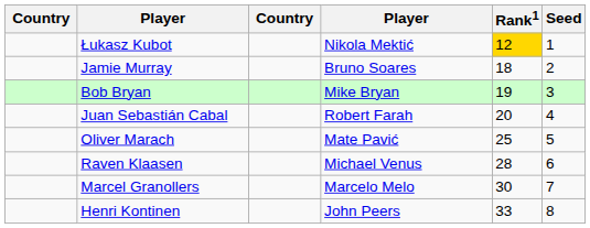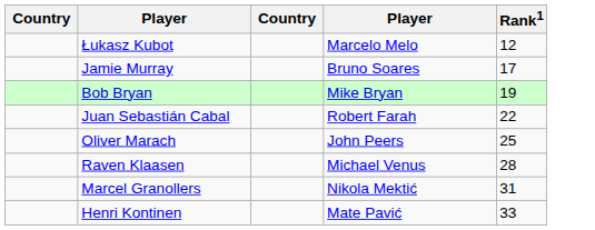 <table class="sortable wikitable">
 <tr>
 <th width="70">Country</th>
 <th width="175">Player</th>
 <th width="70">Country</th>
 <th width="175">Player</th>
 <th>Rank<sup>1</sup></th>
-<th>Seed</th>
 </tr>
 <tr>
 <td></td>
 <td><a href='#'>Łukasz Kubot</a></td>
 <td></td>
-<td><a href='#'>Nikola Mektić</a></td>
-<td style="background: gold;">12</td>
-<td>1</td>
+<td><a href='#'>Marcelo Melo</a></td>
+<td>12</td>
 </tr>
 <tr>
 <td></td>
 <td><a href='#'>Jamie Murray</a></td>
 <td></td>
 <td><a href='#'>Bruno Soares</a></td>
-<td>18</td>
-<td>2</td>
+<td>17</td>
 </tr>
 <tr style="background:#cfc;">
 <td></td>
 <td><a href='#'>Bob Bryan</a></td>
 <td></td>
 <td><a href='#'>Mike Bryan</a></td>
 <td>19</td>
-<td>3</td>
 </tr>
 <tr>
 <td></td>
 <td><a href='#'>Juan Sebastián Cabal</a></td>
 <td></td>
 <td><a href='#'>Robert Farah</a></td>
-<td>20</td>
-<td>4</td>
+<td>22</td>
 </tr>
 <tr>
 <td></td>
 <td><a href='#'>Oliver Marach</a></td>
 <td></td>
-<td><a href='#'>Mate Pavić</a></td>
+<td><a href='#'>John Peers</a></td>
 <td>25</td>
-<td>5</td>
 </tr>
 <tr>
 <td></td>
 <td><a href='#'>Raven Klaasen</a></td>
 <td></td>
 <td><a href='#'>Michael Venus</a></td>
 <td>28</td>
-<td>6</td>
 </tr>
 <tr>
 <td></td>
 <td><a href='#'>Marcel Granollers</a></td>
 <td></td>
-<td><a href='#'>Marcelo Melo</a></td>
-<td>30</td>
-<td>7</td>
+<td><a href='#'>Nikola Mektić</a></td>
+<td>31</td>
 </tr>
 <tr>
 <td></td>
 <td><a href='#'>Henri Kontinen</a></td>
 <td></td>
-<td><a href='#'>John Peers</a></td>
+<td><a href='#'>Mate Pavić</a></td>
 <td>33</td>
-<td>8</td>
 </tr>
 </table>
